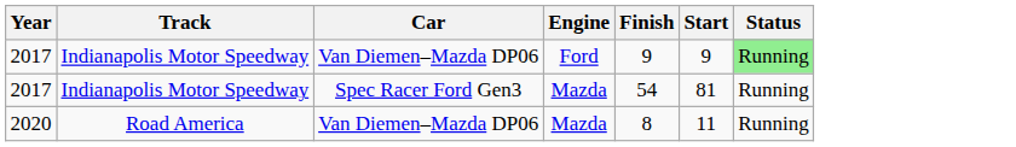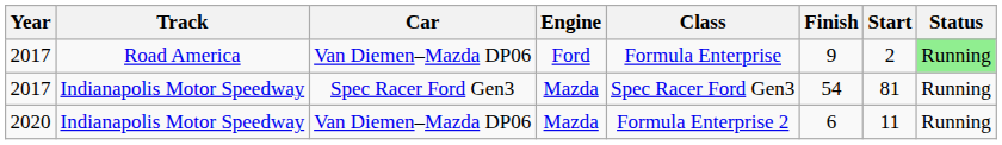 <table class="wikitable" style="text-align:center; font-size:90%">
 <tr>
 <th>Year</th>
 <th>Track</th>
 <th>Car</th>
 <th>Engine</th>
+<th>Class</th>
 <th>Finish</th>
 <th>Start</th>
 <th>Status</th>
 </tr>
 <tr>
 <td>2017</td>
-<td><a href='#'>Indianapolis Motor Speedway</a></td>
+<td><a href='#'>Road America</a></td>
 <td><a href='#'>Van Diemen</a>–<a href='#'>Mazda</a> DP06</td>
 <td><a href='#'>Ford</a></td>
+<td><a href='#'>Formula Enterprise</a></td>
 <td>9</td>
-<td>9</td>
+<td>2</td>
 <td style="background: lightgreen;">Running</td>
 </tr>
 <tr>
 <td>2017</td>
 <td><a href='#'>Indianapolis Motor Speedway</a></td>
 <td><a href='#'>Spec Racer Ford</a> Gen3</td>
 <td><a href='#'>Mazda</a></td>
+<td><a href='#'>Spec Racer Ford</a> Gen3</td>
 <td>54</td>
 <td>81</td>
 <td>Running</td>
 </tr>
 <tr>
 <td>2020</td>
-<td><a href='#'>Road America</a></td>
+<td><a href='#'>Indianapolis Motor Speedway</a></td>
 <td><a href='#'>Van Diemen</a>–<a href='#'>Mazda</a> DP06</td>
 <td><a href='#'>Mazda</a></td>
-<td>8</td>
+<td><a href='#'>Formula Enterprise 2</a></td>
+<td>6</td>
 <td>11</td>
 <td>Running</td>
 </tr>
 </table>
